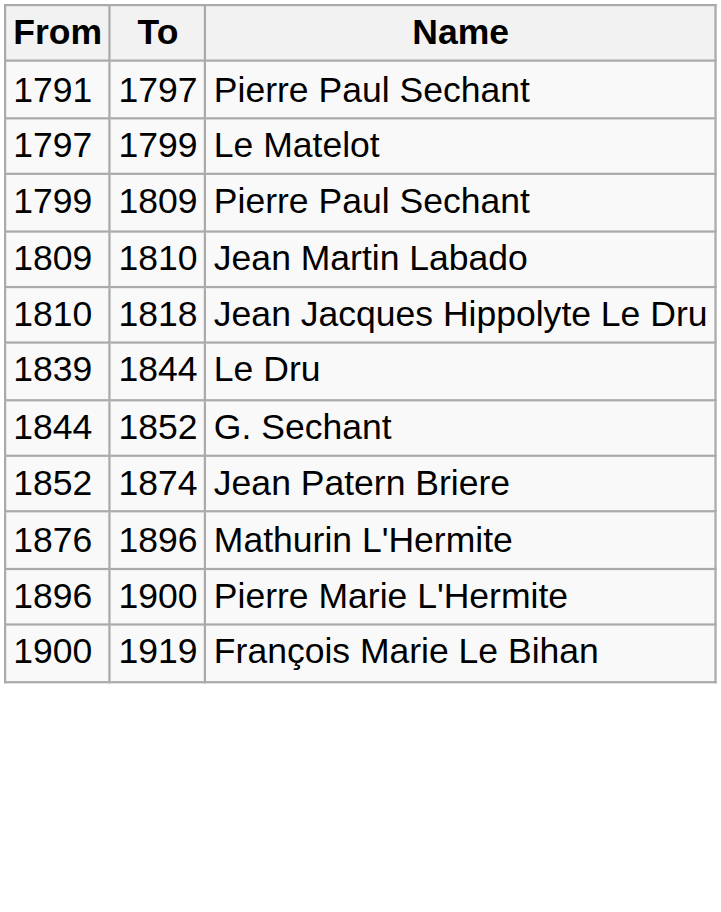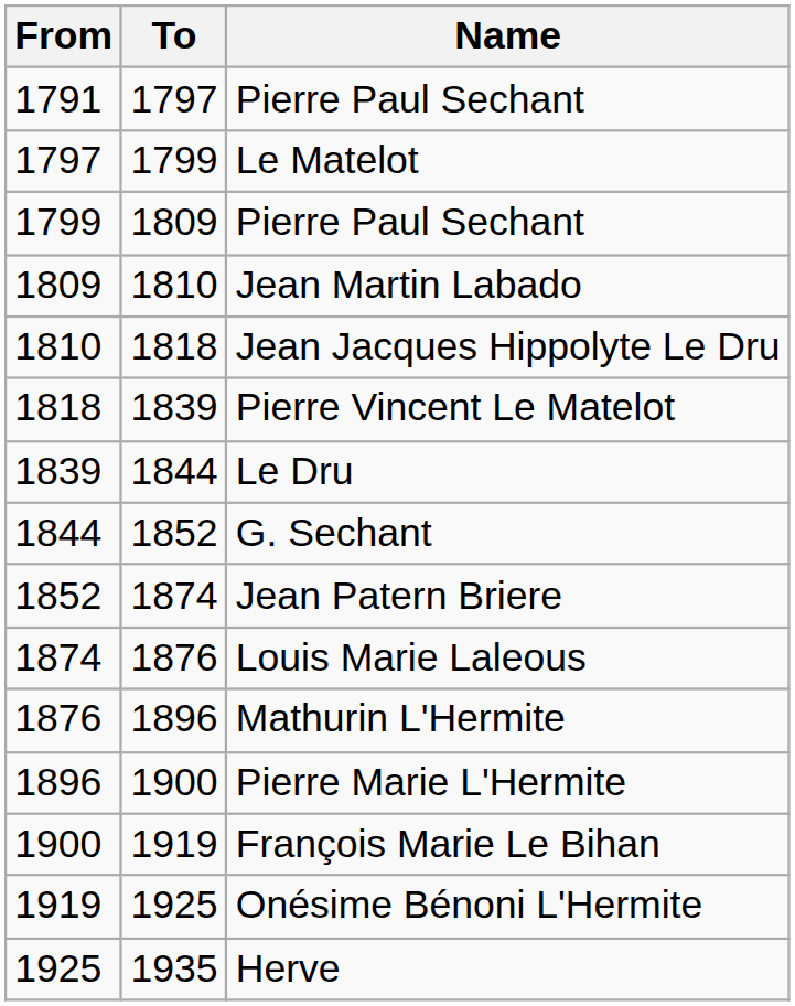 <table class="wikitable">
 <tr>
 <th>From</th>
 <th>To</th>
 <th>Name</th>
 </tr>
 <tr>
 <td>1791</td>
 <td>1797</td>
 <td>Pierre Paul Sechant</td>
 </tr>
 <tr>
 <td>1797</td>
 <td>1799</td>
 <td>Le Matelot</td>
 </tr>
 <tr>
 <td>1799</td>
 <td>1809</td>
 <td>Pierre Paul Sechant</td>
 </tr>
 <tr>
 <td>1809</td>
 <td>1810</td>
 <td>Jean Martin Labado</td>
 </tr>
 <tr>
 <td>1810</td>
 <td>1818</td>
 <td>Jean Jacques Hippolyte Le Dru</td>
 </tr>
 <tr>
+<td>1818</td>
+<td>1839</td>
+<td>Pierre Vincent Le Matelot</td>
+</tr>
+<tr>
 <td>1839</td>
 <td>1844</td>
 <td>Le Dru</td>
 </tr>
 <tr>
 <td>1844</td>
 <td>1852</td>
 <td>G. Sechant</td>
 </tr>
 <tr>
 <td>1852</td>
 <td>1874</td>
 <td>Jean Patern Briere</td>
+</tr>
+<tr>
+<td>1874</td>
+<td>1876</td>
+<td>Louis Marie Laleous</td>
 </tr>
 <tr>
 <td>1876</td>
 <td>1896</td>
 <td>Mathurin L'Hermite</td>
 </tr>
 <tr>
 <td>1896</td>
 <td>1900</td>
 <td>Pierre Marie L'Hermite</td>
 </tr>
 <tr>
 <td>1900</td>
 <td>1919</td>
 <td>François Marie Le Bihan</td>
 </tr>
+<tr>
+<td>1919</td>
+<td>1925</td>
+<td>Onésime Bénoni L'Hermite</td>
+</tr>
+<tr>
+<td>1925</td>
+<td>1935</td>
+<td>Herve</td>
+</tr>
 </table>
